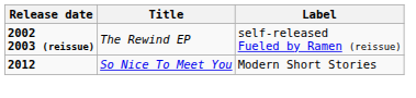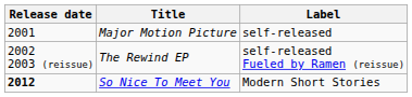 <table class="wikitable">
 <tr>
 <th><strong>Release date</strong></th>
 <th><strong>Title</strong></th>
 <th><strong>Label</strong></th>
 </tr>
 <tr>
-<td><strong>2002<br>2003 <small>(reissue)</small></strong></td>
+<td>2001</td>
+<td><em>Major Motion Picture</em></td>
+<td>self-released</td>
+</tr>
+<tr>
+<td>2002<br>2003 <small>(reissue)</small></td>
 <td><em>The Rewind EP</em></td>
 <td>self-released<br><a href='#'>Fueled by Ramen</a> <small>(reissue)</small></td>
 </tr>
 <tr>
 <td><strong>2012</strong></td>
 <td><em><a href='#'>So Nice To Meet You</a></em></td>
 <td>Modern Short Stories</td>
 </tr>
 </table>
